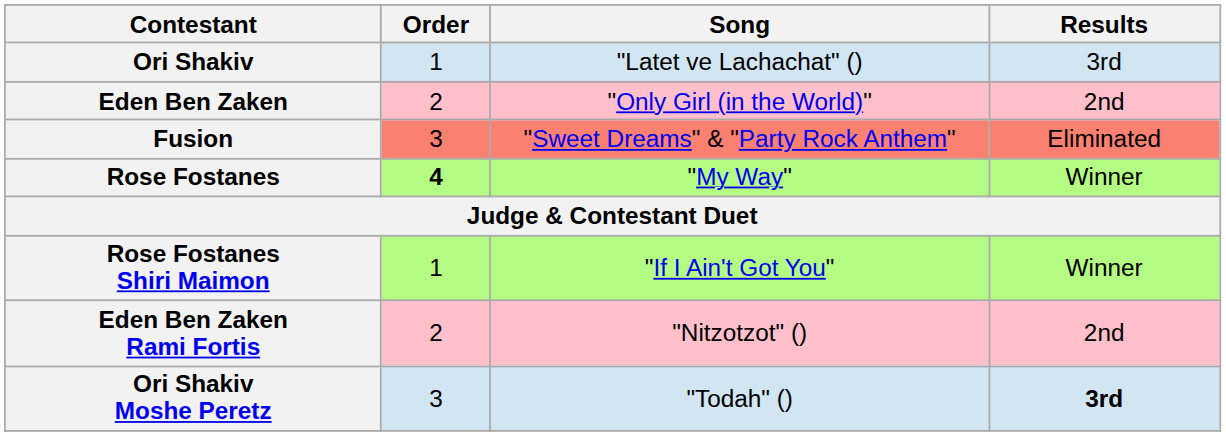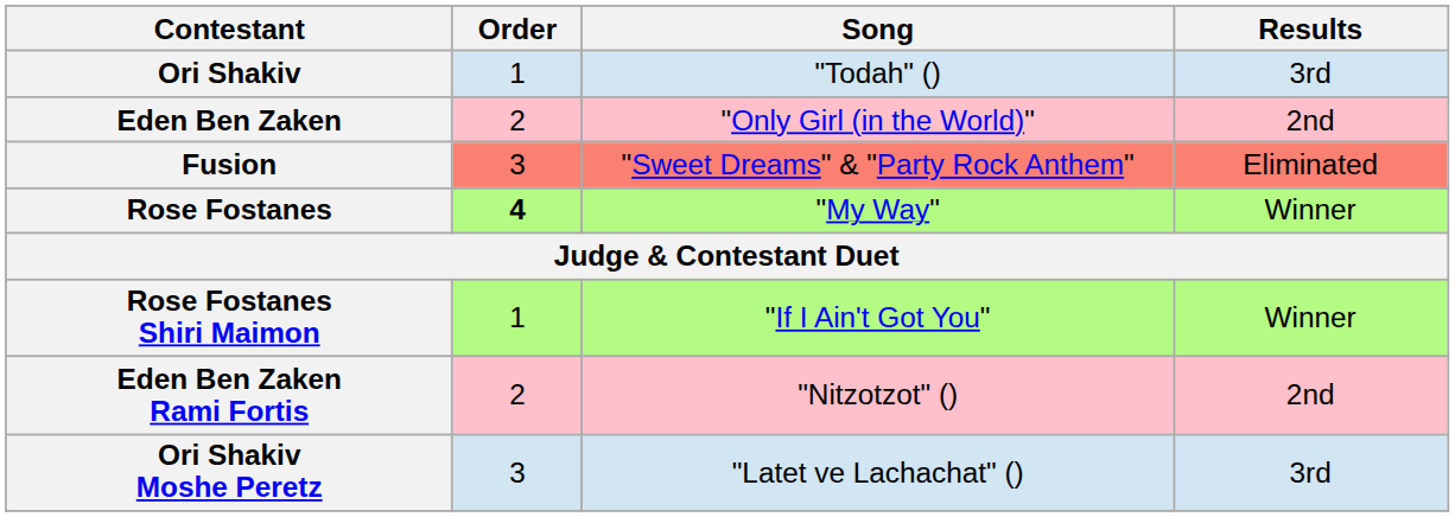 <table class="wikitable" style="text-align:center; font-size:85%">
 <tr>
 <th style="width:15em" scope="col">Contestant</th>
 <th style="width:4em" scope="col">Order</th>
 <th style="width:20em" scope="col">Song</th>
 <th style="width:9em" scope="col">Results</th>
 </tr>
 <tr>
 <th scope="row">Ori Shakiv</th>
 <td style="background:#D1E5F3;">1</td>
-<td style="background:#D1E5F3;">"Latet ve Lachachat" ()</td>
+<td style="background:#D1E5F3;">"Todah" ()</td>
 <td style="background:#D1E5F3;">3rd</td>
 </tr>
 <tr>
 <th scope="row">Eden Ben Zaken</th>
 <td style="background:pink;">2</td>
 <td style="background:pink;">"<a href='#'>Only Girl (in the World)</a>"</td>
 <td style="background:pink;">2nd</td>
 </tr>
 <tr>
 <th scope="row">Fusion</th>
 <td style="background:salmon;">3</td>
 <td style="background:salmon;">"<a href='#'>Sweet Dreams</a>" & "<a href='#'>Party Rock Anthem</a>"</td>
 <td style="background:salmon;">Eliminated</td>
 </tr>
 <tr>
 <th scope="row">Rose Fostanes</th>
 <td style="background:#B4FB84;"><strong>4</strong></td>
 <td style="background:#B4FB84;">"<a href='#'>My Way</a>"</td>
 <td style="background:#B4FB84;">Winner</td>
 </tr>
 <tr>
 <th colspan="4">Judge & Contestant Duet</th>
 </tr>
 <tr>
 <th scope="row">Rose Fostanes<br><a href='#'>Shiri Maimon</a></th>
 <td style="background:#B4FB84;">1</td>
 <td style="background:#B4FB84;">"<a href='#'>If I Ain't Got You</a>"</td>
 <td style="background:#B4FB84;">Winner</td>
 </tr>
 <tr>
 <th scope="row">Eden Ben Zaken<br><a href='#'>Rami Fortis</a></th>
 <td style="background:pink;">2</td>
 <td style="background:pink;">"Nitzotzot" ()</td>
 <td style="background:pink;">2nd</td>
 </tr>
 <tr>
 <th scope="row">Ori Shakiv<br><a href='#'>Moshe Peretz</a></th>
 <td style="background:#D1E5F3;">3</td>
-<td style="background:#D1E5F3;">"Todah" ()</td>
-<td style="background:#D1E5F3;"><strong>3rd</strong></td>
+<td style="background:#D1E5F3;">"Latet ve Lachachat" ()</td>
+<td style="background:#D1E5F3;">3rd</td>
 </tr>
 </table>
